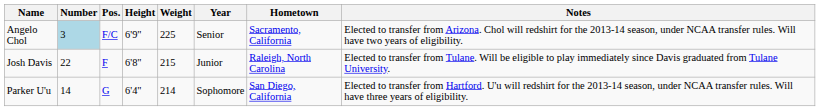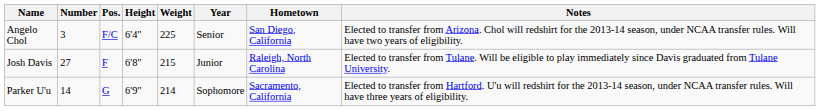 <table class="wikitable sortable" border="1">
 <tr>
 <th>Name</th>
 <th>Number</th>
 <th>Pos.</th>
 <th>Height</th>
 <th>Weight</th>
 <th>Year</th>
 <th>Hometown</th>
 <th class="unsortable">Notes</th>
 </tr>
 <tr>
 <td sortname>Angelo Chol</td>
-<td style="background: lightblue;">3</td>
+<td>3</td>
 <td><a href='#'>F/C</a></td>
-<td>6'9"</td>
+<td>6'4"</td>
 <td>225</td>
 <td>Senior</td>
-<td><a href='#'>Sacramento, California</a></td>
+<td><a href='#'>San Diego, California</a></td>
 <td>Elected to transfer from <a href='#'>Arizona</a>. Chol will redshirt for the 2013-14 season, under NCAA transfer rules. Will have two years of eligibility.</td>
 </tr>
 <tr>
 <td sortname>Josh Davis</td>
-<td>22</td>
+<td>27</td>
 <td><a href='#'>F</a></td>
 <td>6'8"</td>
 <td>215</td>
 <td>Junior</td>
 <td><a href='#'>Raleigh, North Carolina</a></td>
 <td>Elected to transfer from <a href='#'>Tulane</a>. Will be eligible to play immediately since Davis graduated from <a href='#'>Tulane University</a>.</td>
 </tr>
 <tr>
 <td sortname>Parker U'u</td>
 <td>14</td>
 <td><a href='#'>G</a></td>
-<td>6'4"</td>
+<td>6'9"</td>
 <td>214</td>
 <td>Sophomore</td>
-<td><a href='#'>San Diego, California</a></td>
+<td><a href='#'>Sacramento, California</a></td>
 <td>Elected to transfer from <a href='#'>Hartford</a>. U'u will redshirt for the 2013-14 season, under NCAA transfer rules. Will have three years of eligibility.</td>
 </tr>
 </table>
